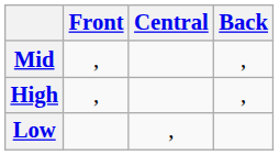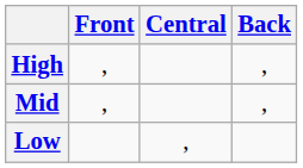 <table class="wikitable">
 <tr>
 <th></th>
 <th><a href='#'>Front</a></th>
 <th><a href='#'>Central</a></th>
 <th><a href='#'>Back</a></th>
 </tr>
 <tr style="text-align:center;">
-<th><a href='#'>Mid</a></th>
+<th><a href='#'>High</a></th>
 <td>, </td>
 <td></td>
 <td>, </td>
 </tr>
 <tr style="text-align:center;">
-<th><a href='#'>High</a></th>
+<th><a href='#'>Mid</a></th>
 <td>, </td>
 <td></td>
 <td>, </td>
 </tr>
 <tr style="text-align:center;">
 <th><a href='#'>Low</a></th>
 <td></td>
 <td>, </td>
 <td></td>
 </tr>
 </table>
